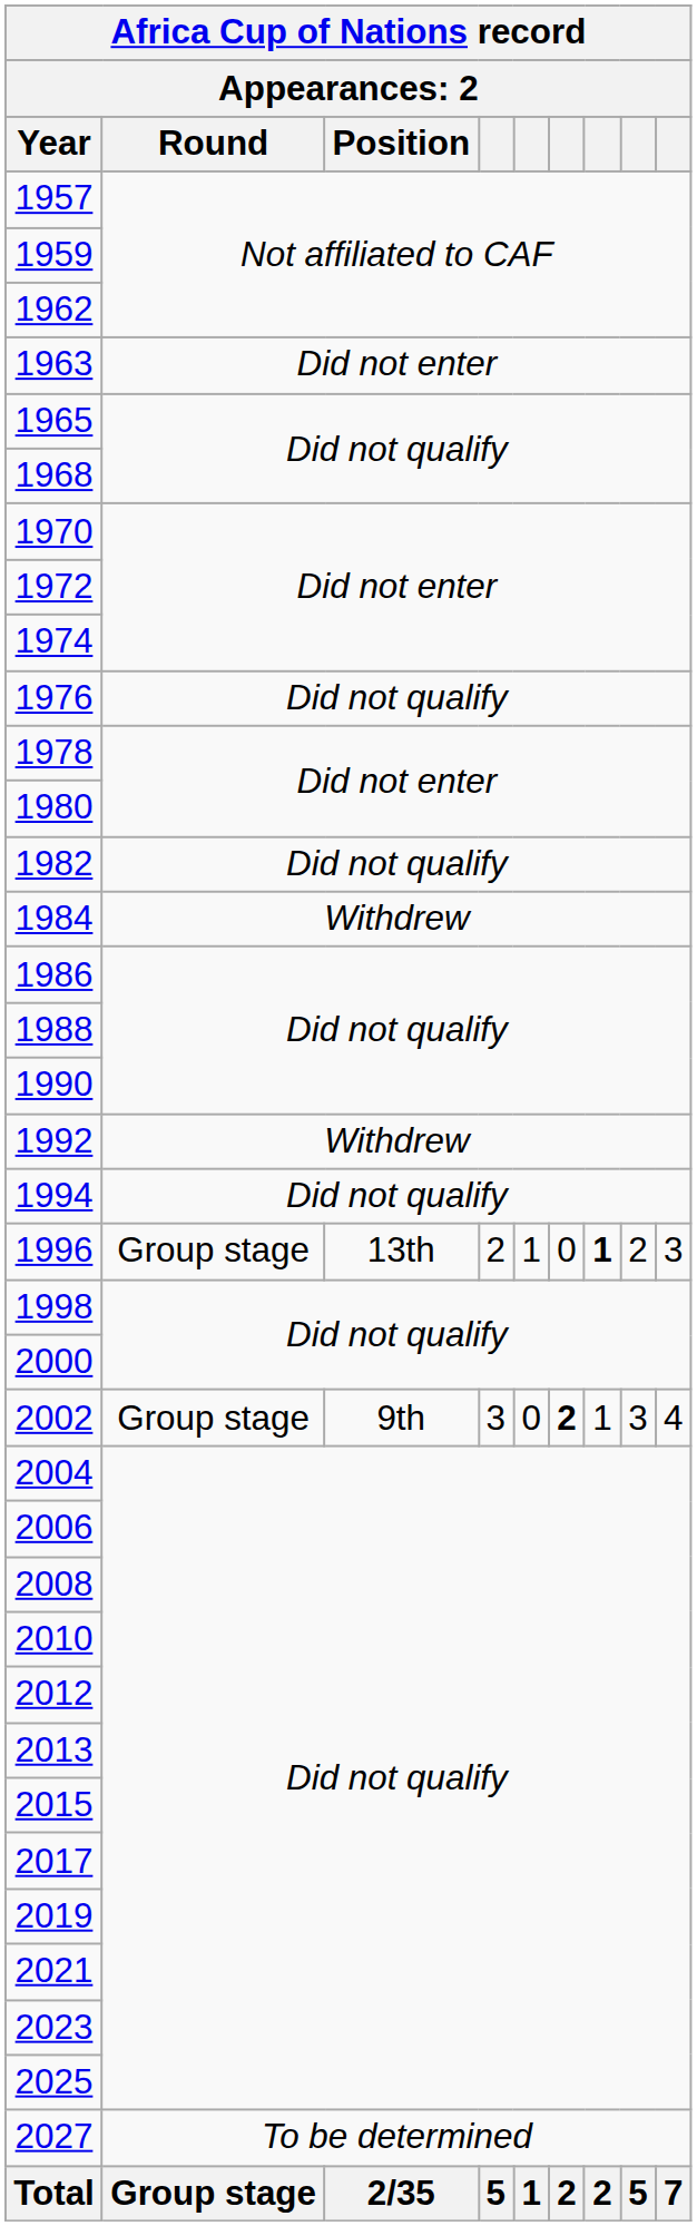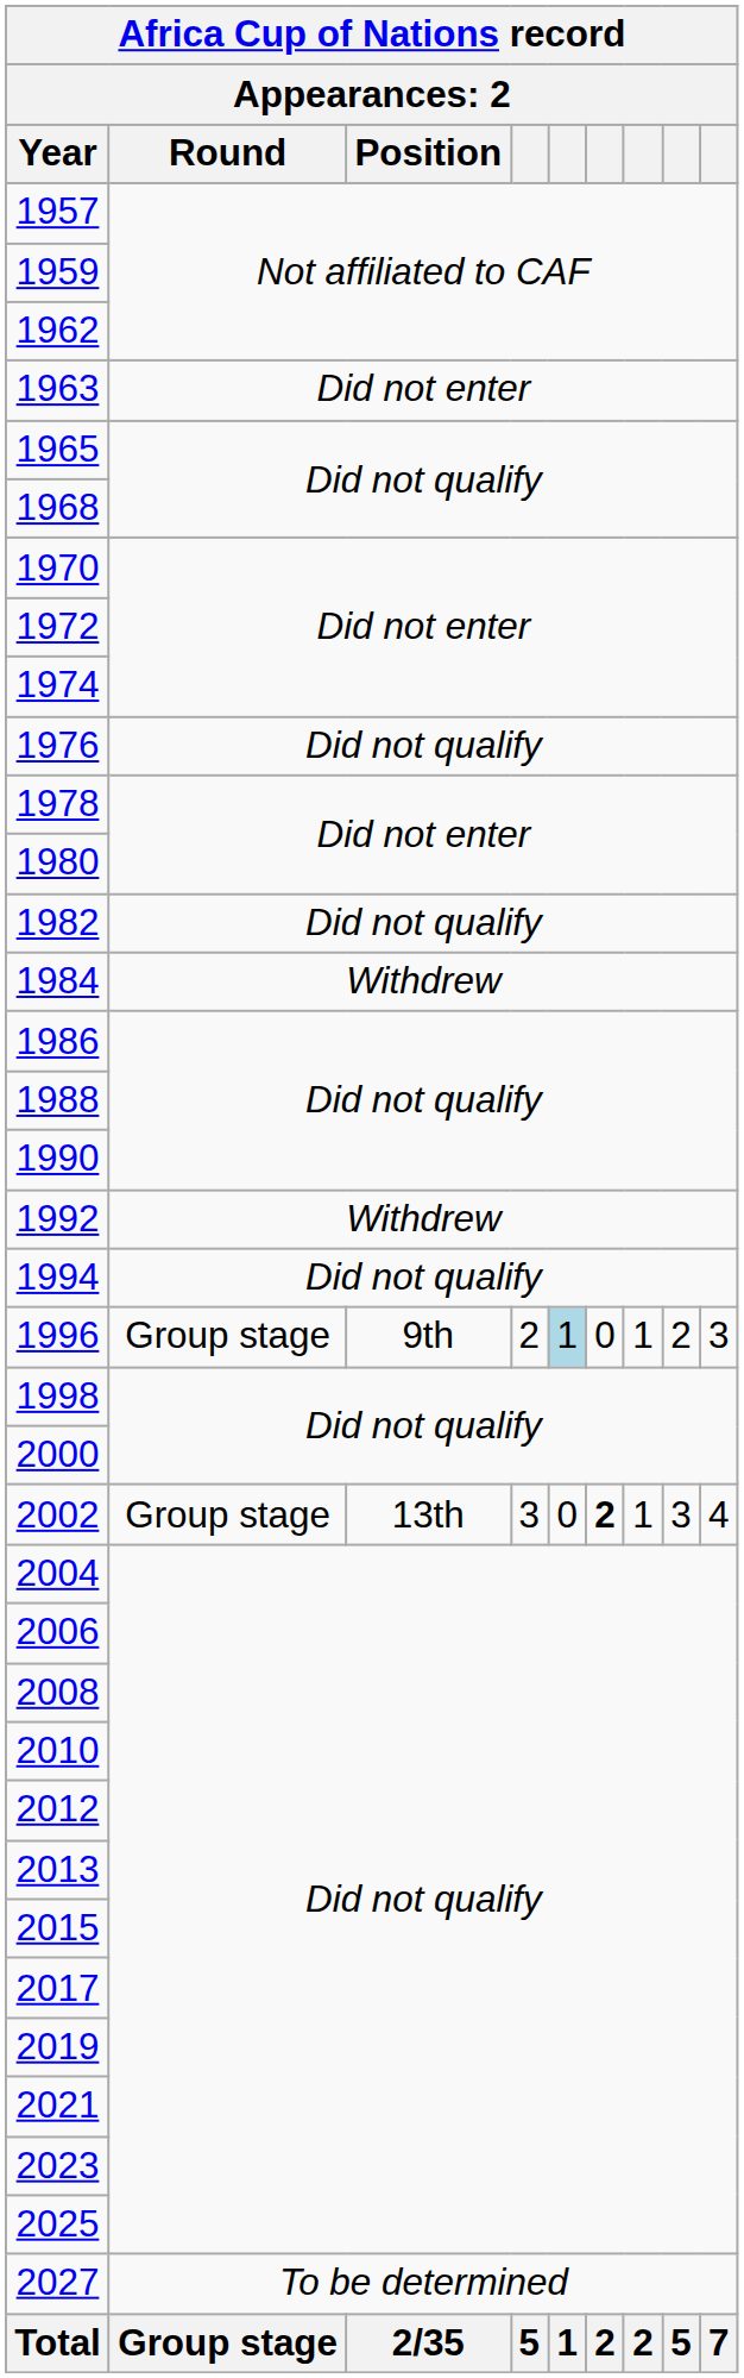 <table class="wikitable" style="text-align: center;">
 <tr>
 <th colspan=9><a href='#'>Africa Cup of Nations</a> record</th>
 </tr>
 <tr>
 <th colspan=9>Appearances: 2</th>
 </tr>
 <tr>
 <th>Year</th>
 <th>Round</th>
 <th>Position</th>
 <th></th>
 <th></th>
 <th></th>
 <th></th>
 <th></th>
 <th></th>
 </tr>
 <tr>
 <td> <a href='#'>1957</a></td>
 <td rowspan=3 colspan=8><em>Not affiliated to CAF</em></td>
 </tr>
 <tr>
 <td> <a href='#'>1959</a></td>
 </tr>
 <tr>
 <td> <a href='#'>1962</a></td>
 </tr>
 <tr>
 <td> <a href='#'>1963</a></td>
 <td colspan=8><em>Did not enter</em></td>
 </tr>
 <tr>
 <td> <a href='#'>1965</a></td>
 <td rowspan=2 colspan=8><em>Did not qualify</em></td>
 </tr>
 <tr>
 <td> <a href='#'>1968</a></td>
 </tr>
 <tr>
 <td> <a href='#'>1970</a></td>
 <td rowspan=3 colspan=8><em>Did not enter</em></td>
 </tr>
 <tr>
 <td> <a href='#'>1972</a></td>
 </tr>
 <tr>
 <td> <a href='#'>1974</a></td>
 </tr>
 <tr>
 <td> <a href='#'>1976</a></td>
 <td colspan=8><em>Did not qualify</em></td>
 </tr>
 <tr>
 <td> <a href='#'>1978</a></td>
 <td rowspan=2 colspan=8><em>Did not enter</em></td>
 </tr>
 <tr>
 <td> <a href='#'>1980</a></td>
 </tr>
 <tr>
 <td> <a href='#'>1982</a></td>
 <td colspan=8><em>Did not qualify</em></td>
 </tr>
 <tr>
 <td> <a href='#'>1984</a></td>
 <td colspan=8><em>Withdrew</em></td>
 </tr>
 <tr>
 <td> <a href='#'>1986</a></td>
 <td rowspan=3 colspan=8><em>Did not qualify</em></td>
 </tr>
 <tr>
 <td> <a href='#'>1988</a></td>
 </tr>
 <tr>
 <td> <a href='#'>1990</a></td>
 </tr>
 <tr>
 <td> <a href='#'>1992</a></td>
 <td colspan=8><em>Withdrew</em></td>
 </tr>
 <tr>
 <td> <a href='#'>1994</a></td>
 <td colspan=8><em>Did not qualify</em></td>
 </tr>
 <tr>
 <td> <a href='#'>1996</a></td>
 <td>Group stage</td>
-<td>13th</td>
+<td>9th</td>
 <td>2</td>
+<td style="background: lightblue;">1</td>
+<td>0</td>
 <td>1</td>
-<td>0</td>
-<td><strong>1</strong></td>
 <td>2</td>
 <td>3</td>
 </tr>
 <tr>
 <td> <a href='#'>1998</a></td>
 <td rowspan=2 colspan=8><em>Did not qualify</em></td>
 </tr>
 <tr>
 <td>  <a href='#'>2000</a></td>
 </tr>
 <tr>
 <td> <a href='#'>2002</a></td>
 <td>Group stage</td>
-<td>9th</td>
+<td>13th</td>
 <td>3</td>
 <td>0</td>
 <td><strong>2</strong></td>
 <td>1</td>
 <td>3</td>
 <td>4</td>
 </tr>
 <tr>
 <td> <a href='#'>2004</a></td>
 <td rowspan=12 colspan=8><em>Did not qualify</em></td>
 </tr>
 <tr>
 <td> <a href='#'>2006</a></td>
 </tr>
 <tr>
 <td> <a href='#'>2008</a></td>
 </tr>
 <tr>
 <td> <a href='#'>2010</a></td>
 </tr>
 <tr>
 <td>  <a href='#'>2012</a></td>
 </tr>
 <tr>
 <td> <a href='#'>2013</a></td>
 </tr>
 <tr>
 <td> <a href='#'>2015</a></td>
 </tr>
 <tr>
 <td> <a href='#'>2017</a></td>
 </tr>
 <tr>
 <td> <a href='#'>2019</a></td>
 </tr>
 <tr>
 <td> <a href='#'>2021</a></td>
 </tr>
 <tr>
 <td> <a href='#'>2023</a></td>
 </tr>
 <tr>
 <td> <a href='#'>2025</a></td>
 </tr>
 <tr>
 <td>   <a href='#'>2027</a></td>
 <td rowspan=1 colspan=8><em>To be determined</em></td>
 </tr>
 <tr>
 <th><strong>Total</strong></th>
 <th><strong>Group stage</strong></th>
 <th><strong>2/35</strong></th>
 <th><strong>5</strong></th>
 <th><strong>1</strong></th>
 <th><strong>2</strong></th>
 <th><strong>2</strong></th>
 <th><strong>5</strong></th>
 <th><strong>7</strong></th>
 </tr>
 </table>
